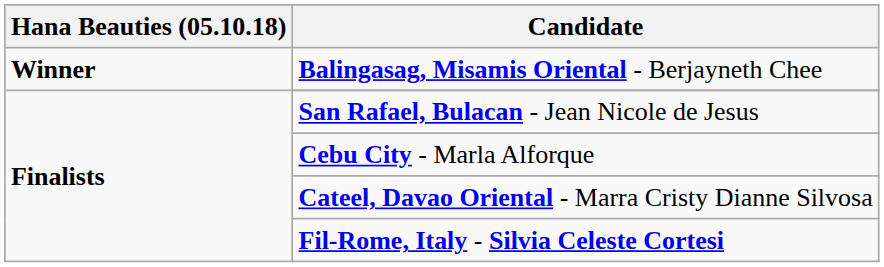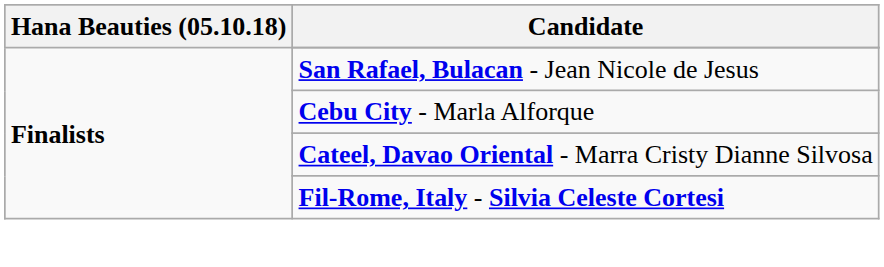 <table class="wikitable sortable" style="font-size:95%;">
 <tr>
 <th>Hana Beauties (05.10.18)</th>
 <th>Candidate</th>
-</tr>
-<tr>
-<td><strong>Winner</strong></td>
-<td><strong><a href='#'>Balingasag, Misamis Oriental</a></strong> - Berjayneth Chee</td>
 </tr>
 <tr>
 <td rowspan="5"><strong>Finalists</strong></td>
 </tr>
 <tr>
 <td><strong><a href='#'>San Rafael, Bulacan</a></strong> - Jean Nicole de Jesus</td>
 </tr>
 <tr>
 <td><strong><a href='#'>Cebu City</a></strong> - Marla Alforque</td>
 </tr>
 <tr>
 <td><strong><a href='#'>Cateel, Davao Oriental</a></strong> - Marra Cristy Dianne Silvosa</td>
 </tr>
 <tr>
 <td><strong><a href='#'>Fil-Rome, Italy</a></strong> - <strong><a href='#'>Silvia Celeste Cortesi</a></strong></td>
 </tr>
 </table>
